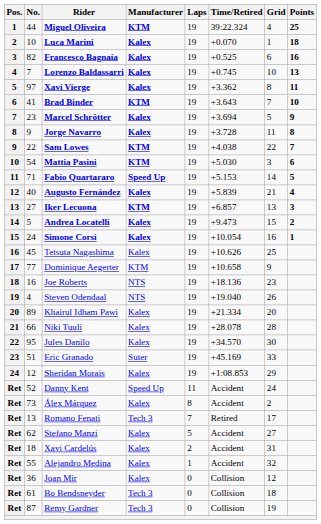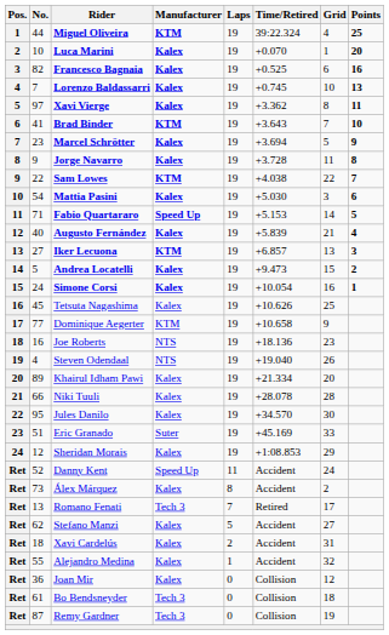 <table class="wikitable" style="font-size: 95%;">
 <tr>
 <th>Pos.</th>
 <th>No.</th>
 <th>Rider</th>
 <th>Manufacturer</th>
 <th>Laps</th>
 <th>Time/Retired</th>
 <th>Grid</th>
 <th>Points</th>
 </tr>
 <tr>
 <th>1</th>
 <td>44</td>
 <td> <strong><a href='#'>Miguel Oliveira</a></strong></td>
 <td><strong><a href='#'>KTM</a></strong></td>
 <td>19</td>
 <td>39:22.324</td>
 <td>4</td>
 <td><strong>25</strong></td>
 </tr>
 <tr>
 <th>2</th>
 <td>10</td>
 <td> <strong><a href='#'>Luca Marini</a></strong></td>
 <td><strong><a href='#'>Kalex</a></strong></td>
 <td>19</td>
 <td>+0.070</td>
 <td>1</td>
-<td><strong>18</strong></td>
+<td><strong>20</strong></td>
 </tr>
 <tr>
 <th>3</th>
 <td>82</td>
 <td> <strong><a href='#'>Francesco Bagnaia</a></strong></td>
 <td><strong><a href='#'>Kalex</a></strong></td>
 <td>19</td>
 <td>+0.525</td>
 <td>6</td>
 <td><strong>16</strong></td>
 </tr>
 <tr>
 <th>4</th>
 <td>7</td>
 <td> <strong><a href='#'>Lorenzo Baldassarri</a></strong></td>
 <td><strong><a href='#'>Kalex</a></strong></td>
 <td>19</td>
 <td>+0.745</td>
 <td>10</td>
 <td><strong>13</strong></td>
 </tr>
 <tr>
 <th>5</th>
 <td>97</td>
 <td> <strong><a href='#'>Xavi Vierge</a></strong></td>
 <td><strong><a href='#'>Kalex</a></strong></td>
 <td>19</td>
 <td>+3.362</td>
 <td>8</td>
 <td><strong>11</strong></td>
 </tr>
 <tr>
 <th>6</th>
 <td>41</td>
 <td> <strong><a href='#'>Brad Binder</a></strong></td>
 <td><strong><a href='#'>KTM</a></strong></td>
 <td>19</td>
 <td>+3.643</td>
 <td>7</td>
 <td><strong>10</strong></td>
 </tr>
 <tr>
 <th>7</th>
 <td>23</td>
 <td> <strong><a href='#'>Marcel Schrötter</a></strong></td>
 <td><strong><a href='#'>Kalex</a></strong></td>
 <td>19</td>
 <td>+3.694</td>
 <td>5</td>
 <td><strong>9</strong></td>
 </tr>
 <tr>
 <th>8</th>
 <td>9</td>
 <td> <strong><a href='#'>Jorge Navarro</a></strong></td>
 <td><strong><a href='#'>Kalex</a></strong></td>
 <td>19</td>
 <td>+3.728</td>
 <td>11</td>
 <td><strong>8</strong></td>
 </tr>
 <tr>
 <th>9</th>
 <td>22</td>
 <td> <strong><a href='#'>Sam Lowes</a></strong></td>
 <td><strong><a href='#'>KTM</a></strong></td>
 <td>19</td>
 <td>+4.038</td>
 <td>22</td>
 <td><strong>7</strong></td>
 </tr>
 <tr>
 <th>10</th>
 <td>54</td>
 <td> <strong><a href='#'>Mattia Pasini</a></strong></td>
-<td><strong><a href='#'>KTM</a></strong></td>
+<td><strong><a href='#'>Kalex</a></strong></td>
 <td>19</td>
 <td>+5.030</td>
 <td>3</td>
 <td><strong>6</strong></td>
 </tr>
 <tr>
 <th>11</th>
 <td>71</td>
 <td> <strong><a href='#'>Fabio Quartararo</a></strong></td>
 <td><strong><a href='#'>Speed Up</a></strong></td>
 <td>19</td>
 <td>+5.153</td>
 <td>14</td>
 <td><strong>5</strong></td>
 </tr>
 <tr>
 <th>12</th>
 <td>40</td>
 <td> <strong><a href='#'>Augusto Fernández</a></strong></td>
 <td><strong><a href='#'>Kalex</a></strong></td>
 <td>19</td>
 <td>+5.839</td>
 <td>21</td>
 <td><strong>4</strong></td>
 </tr>
 <tr>
 <th>13</th>
 <td>27</td>
 <td> <strong><a href='#'>Iker Lecuona</a></strong></td>
 <td><strong><a href='#'>KTM</a></strong></td>
 <td>19</td>
 <td>+6.857</td>
 <td>13</td>
 <td><strong>3</strong></td>
 </tr>
 <tr>
 <th>14</th>
 <td>5</td>
 <td> <strong><a href='#'>Andrea Locatelli</a></strong></td>
 <td><strong><a href='#'>Kalex</a></strong></td>
 <td>19</td>
 <td>+9.473</td>
 <td>15</td>
 <td><strong>2</strong></td>
 </tr>
 <tr>
 <th>15</th>
 <td>24</td>
 <td> <strong><a href='#'>Simone Corsi</a></strong></td>
 <td><strong><a href='#'>Kalex</a></strong></td>
 <td>19</td>
 <td>+10.054</td>
 <td>16</td>
 <td><strong>1</strong></td>
 </tr>
 <tr>
 <th>16</th>
 <td>45</td>
 <td> <a href='#'>Tetsuta Nagashima</a></td>
 <td><a href='#'>Kalex</a></td>
 <td>19</td>
 <td>+10.626</td>
 <td>25</td>
 <td></td>
 </tr>
 <tr>
 <th>17</th>
 <td>77</td>
 <td> <a href='#'>Dominique Aegerter</a></td>
 <td><a href='#'>KTM</a></td>
 <td>19</td>
 <td>+10.658</td>
 <td>9</td>
 <td></td>
 </tr>
 <tr>
 <th>18</th>
 <td>16</td>
 <td> <a href='#'>Joe Roberts</a></td>
 <td><a href='#'>NTS</a></td>
 <td>19</td>
 <td>+18.136</td>
 <td>23</td>
 <td></td>
 </tr>
 <tr>
 <th>19</th>
 <td>4</td>
 <td> <a href='#'>Steven Odendaal</a></td>
 <td><a href='#'>NTS</a></td>
 <td>19</td>
 <td>+19.040</td>
 <td>26</td>
 <td></td>
 </tr>
 <tr>
 <th>20</th>
 <td>89</td>
 <td> <a href='#'>Khairul Idham Pawi</a></td>
 <td><a href='#'>Kalex</a></td>
 <td>19</td>
 <td>+21.334</td>
 <td>20</td>
 <td></td>
 </tr>
 <tr>
 <th>21</th>
 <td>66</td>
 <td> <a href='#'>Niki Tuuli</a></td>
 <td><a href='#'>Kalex</a></td>
 <td>19</td>
 <td>+28.078</td>
 <td>28</td>
 <td></td>
 </tr>
 <tr>
 <th>22</th>
 <td>95</td>
 <td> <a href='#'>Jules Danilo</a></td>
 <td><a href='#'>Kalex</a></td>
 <td>19</td>
 <td>+34.570</td>
 <td>30</td>
 <td></td>
 </tr>
 <tr>
 <th>23</th>
 <td>51</td>
 <td> <a href='#'>Eric Granado</a></td>
 <td><a href='#'>Suter</a></td>
 <td>19</td>
 <td>+45.169</td>
 <td>33</td>
 <td></td>
 </tr>
 <tr>
 <th>24</th>
 <td>12</td>
 <td> <a href='#'>Sheridan Morais</a></td>
 <td><a href='#'>Kalex</a></td>
 <td>19</td>
 <td>+1:08.853</td>
 <td>29</td>
 <td></td>
 </tr>
 <tr>
 <th>Ret</th>
 <td>52</td>
 <td> <a href='#'>Danny Kent</a></td>
 <td><a href='#'>Speed Up</a></td>
 <td>11</td>
 <td>Accident</td>
 <td>24</td>
 <td></td>
 </tr>
 <tr>
 <th>Ret</th>
 <td>73</td>
 <td> <a href='#'>Álex Márquez</a></td>
 <td><a href='#'>Kalex</a></td>
 <td>8</td>
 <td>Accident</td>
 <td>2</td>
 <td></td>
 </tr>
 <tr>
 <th>Ret</th>
 <td>13</td>
 <td> <a href='#'>Romano Fenati</a></td>
 <td><a href='#'>Tech 3</a></td>
 <td>7</td>
 <td>Retired</td>
 <td>17</td>
 <td></td>
 </tr>
 <tr>
 <th>Ret</th>
 <td>62</td>
 <td> <a href='#'>Stefano Manzi</a></td>
 <td><a href='#'>Kalex</a></td>
 <td>5</td>
 <td>Accident</td>
 <td>27</td>
 <td></td>
 </tr>
 <tr>
 <th>Ret</th>
 <td>18</td>
 <td> <a href='#'>Xavi Cardelús</a></td>
 <td><a href='#'>Kalex</a></td>
 <td>2</td>
 <td>Accident</td>
 <td>31</td>
 <td></td>
 </tr>
 <tr>
 <th>Ret</th>
 <td>55</td>
 <td> <a href='#'>Alejandro Medina</a></td>
 <td><a href='#'>Kalex</a></td>
 <td>1</td>
 <td>Accident</td>
 <td>32</td>
 <td></td>
 </tr>
 <tr>
 <th>Ret</th>
 <td>36</td>
 <td> <a href='#'>Joan Mir</a></td>
 <td><a href='#'>Kalex</a></td>
 <td>0</td>
 <td>Collision</td>
 <td>12</td>
 <td></td>
 </tr>
 <tr>
 <th>Ret</th>
 <td>61</td>
 <td> <a href='#'>Bo Bendsneyder</a></td>
 <td><a href='#'>Tech 3</a></td>
 <td>0</td>
 <td>Collision</td>
 <td>18</td>
 <td></td>
 </tr>
 <tr>
 <th>Ret</th>
 <td>87</td>
 <td> <a href='#'>Remy Gardner</a></td>
 <td><a href='#'>Tech 3</a></td>
 <td>0</td>
 <td>Collision</td>
 <td>19</td>
 <td></td>
 </tr>
 <tr>
 <th colspan=8></th>
 </tr>
 </table>
